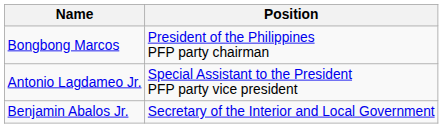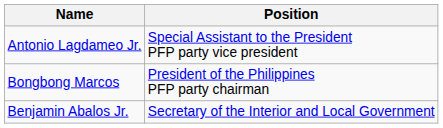 <table class="wikitable">
 <tr>
 <th>Name</th>
 <th>Position</th>
 </tr>
 <tr>
+<td><a href='#'>Antonio Lagdameo Jr.</a></td>
+<td><a href='#'>Special Assistant to the President</a><br>PFP party vice president</td>
+</tr>
+<tr>
 <td><a href='#'>Bongbong Marcos</a></td>
 <td><a href='#'>President of the Philippines</a><br>PFP party chairman</td>
-</tr>
-<tr>
-<td><a href='#'>Antonio Lagdameo Jr.</a></td>
-<td><a href='#'>Special Assistant to the President</a><br>PFP party vice president</td>
 </tr>
 <tr>
 <td><a href='#'>Benjamin Abalos Jr.</a></td>
 <td><a href='#'>Secretary of the Interior and Local Government</a></td>
 </tr>
 </table>
